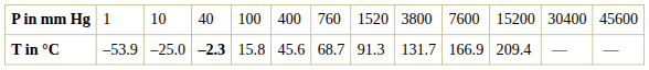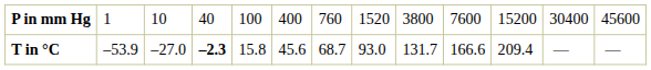 <table border="1" cellspacing="0" cellpadding="6" style="margin: 0 0 0 0.5em; background: white; border-collapse: collapse; border-color: #C0C090;">
 <tr>
 <td><strong>P in mm Hg</strong></td>
 <td>1</td>
 <td>10</td>
 <td>40</td>
 <td>100</td>
 <td>400</td>
 <td>760</td>
 <td>1520</td>
 <td>3800</td>
 <td>7600</td>
 <td>15200</td>
 <td>30400</td>
 <td>45600</td>
 </tr>
 <tr>
 <td><strong>T in °C</strong></td>
 <td>–53.9</td>
-<td>–25.0</td>
+<td>–27.0</td>
 <td><strong>–2.3</strong></td>
 <td>15.8</td>
 <td>45.6</td>
 <td>68.7</td>
-<td>91.3</td>
+<td>93.0</td>
 <td>131.7</td>
-<td>166.9</td>
+<td>166.6</td>
 <td>209.4</td>
 <td> —</td>
 <td> —</td>
 </tr>
 </table>
